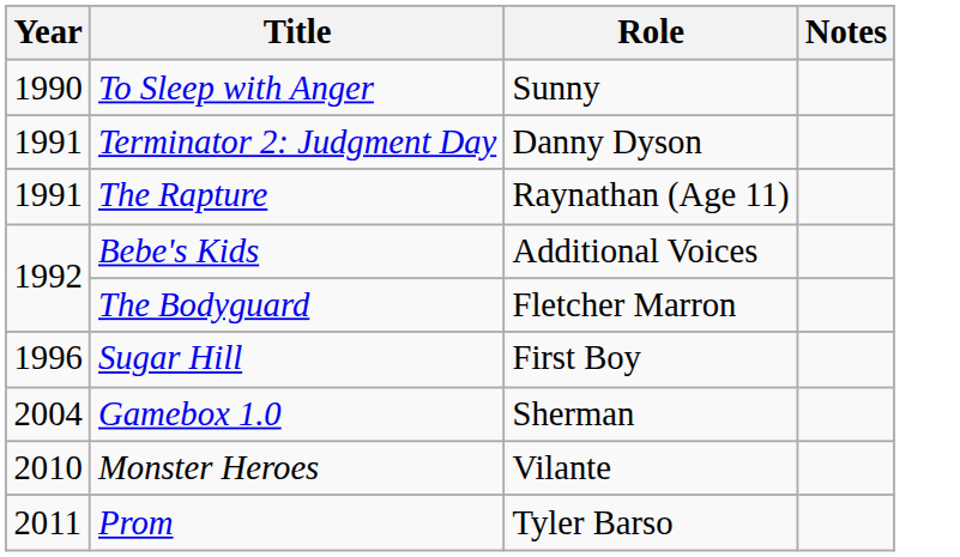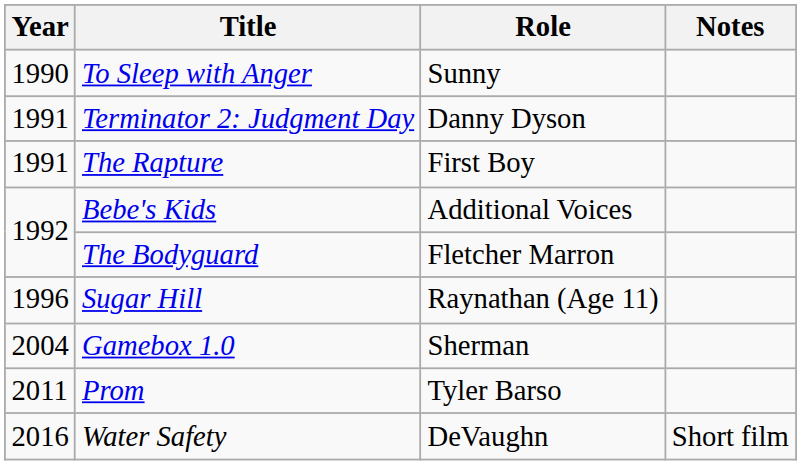 <table class="wikitable sortable">
 <tr>
 <th>Year</th>
 <th>Title</th>
 <th>Role</th>
 <th>Notes</th>
 </tr>
 <tr>
 <td>1990</td>
 <td><em><a href='#'>To Sleep with Anger</a></em></td>
 <td>Sunny</td>
 <td></td>
 </tr>
 <tr>
 <td>1991</td>
 <td><em><a href='#'>Terminator 2: Judgment Day</a></em></td>
 <td>Danny Dyson</td>
 <td></td>
 </tr>
 <tr>
 <td>1991</td>
 <td><em><a href='#'>The Rapture</a></em></td>
-<td>Raynathan (Age 11)</td>
+<td>First Boy</td>
 <td></td>
 </tr>
 <tr>
 <td rowspan="2">1992</td>
 <td><em><a href='#'>Bebe's Kids</a></em></td>
 <td>Additional Voices</td>
 <td></td>
 </tr>
 <tr>
 <td><em><a href='#'>The Bodyguard</a></em></td>
 <td>Fletcher Marron</td>
 <td></td>
 </tr>
 <tr>
 <td>1996</td>
 <td><em><a href='#'>Sugar Hill</a></em></td>
-<td>First Boy</td>
+<td>Raynathan (Age 11)</td>
 <td></td>
 </tr>
 <tr>
 <td>2004</td>
 <td><em><a href='#'>Gamebox 1.0</a></em></td>
 <td>Sherman</td>
 <td></td>
 </tr>
 <tr>
-<td>2010</td>
-<td><em>Monster Heroes</em></td>
-<td>Vilante</td>
-<td></td>
-</tr>
-<tr>
 <td>2011</td>
 <td><em><a href='#'>Prom</a></em></td>
 <td>Tyler Barso</td>
 <td></td>
 </tr>
+<tr>
+<td>2016</td>
+<td><em>Water Safety</em></td>
+<td>DeVaughn</td>
+<td>Short film</td>
+</tr>
 </table>
